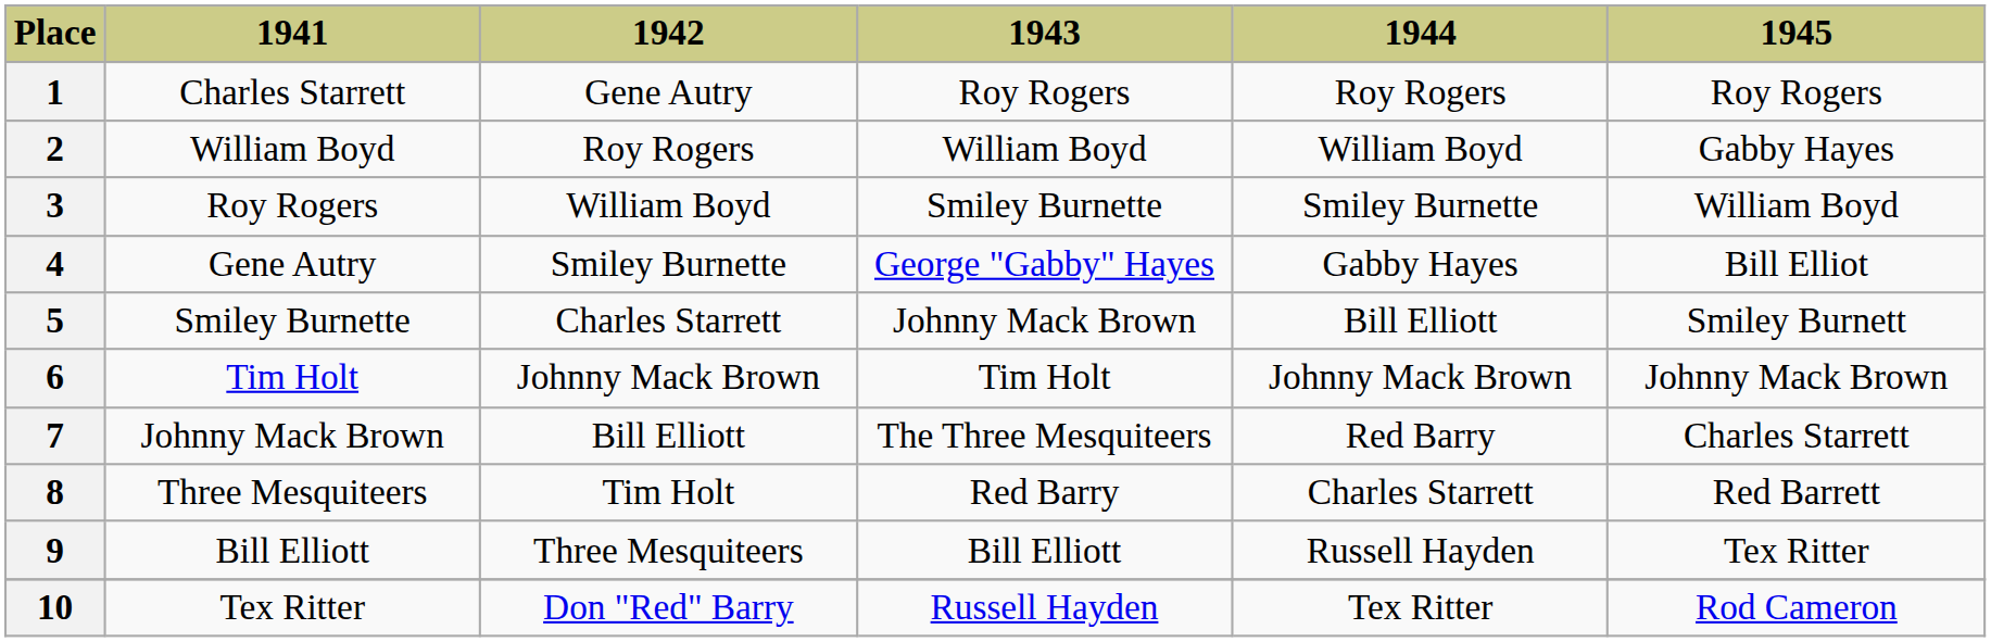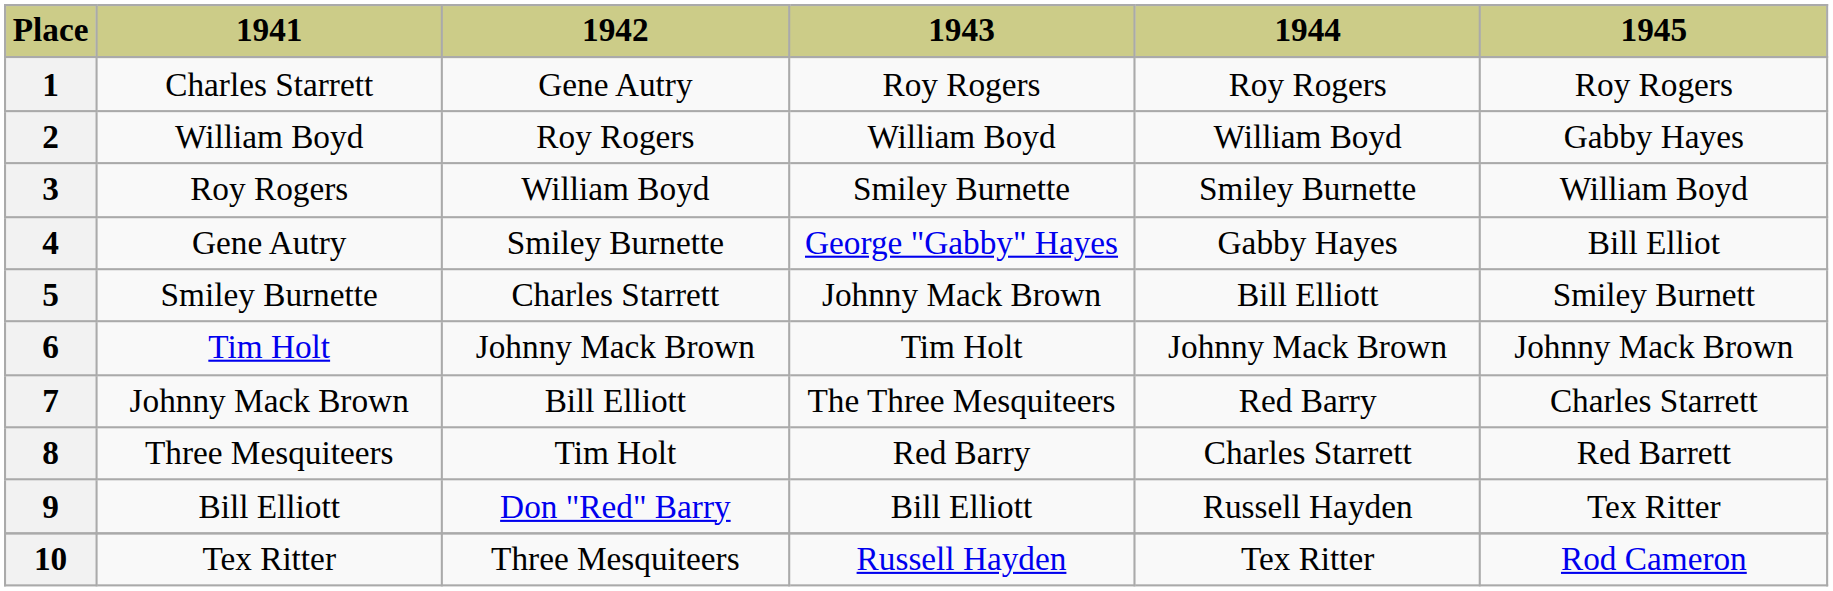 <table class="wikitable" style="text-align:center">
 <tr>
 <th scope="col" style="background:#CC8" width="5%">Place</th>
 <th scope="col" style="background:#CC8" width="19%">1941</th>
 <th scope="col" style="background:#CC8" width="19%">1942</th>
 <th scope="col" style="background:#CC8" width="19%">1943</th>
 <th scope="col" style="background:#CC8" width="19%">1944</th>
 <th scope="col" style="background:#CC8" width="19%">1945</th>
 </tr>
 <tr>
 <th>1</th>
 <td>Charles Starrett</td>
 <td>Gene Autry</td>
 <td>Roy Rogers</td>
 <td>Roy Rogers</td>
 <td>Roy Rogers</td>
 </tr>
 <tr>
 <th>2</th>
 <td>William Boyd</td>
 <td>Roy Rogers</td>
 <td>William Boyd</td>
 <td>William Boyd</td>
 <td>Gabby Hayes</td>
 </tr>
 <tr>
 <th>3</th>
 <td>Roy Rogers</td>
 <td>William Boyd</td>
 <td>Smiley Burnette</td>
 <td>Smiley Burnette</td>
 <td>William Boyd</td>
 </tr>
 <tr>
 <th>4</th>
 <td>Gene Autry</td>
 <td>Smiley Burnette</td>
 <td><a href='#'>George "Gabby" Hayes</a></td>
 <td>Gabby Hayes</td>
 <td>Bill Elliot</td>
 </tr>
 <tr>
 <th>5</th>
 <td>Smiley Burnette</td>
 <td>Charles Starrett</td>
 <td>Johnny Mack Brown</td>
 <td>Bill Elliott</td>
 <td>Smiley Burnett</td>
 </tr>
 <tr>
 <th>6</th>
 <td><a href='#'>Tim Holt</a></td>
 <td>Johnny Mack Brown</td>
 <td>Tim Holt</td>
 <td>Johnny Mack Brown</td>
 <td>Johnny Mack Brown</td>
 </tr>
 <tr>
 <th>7</th>
 <td>Johnny Mack Brown</td>
 <td>Bill Elliott</td>
 <td>The Three Mesquiteers</td>
 <td>Red Barry</td>
 <td>Charles Starrett</td>
 </tr>
 <tr>
 <th>8</th>
 <td>Three Mesquiteers</td>
 <td>Tim Holt</td>
 <td>Red Barry</td>
 <td>Charles Starrett</td>
 <td>Red Barrett</td>
 </tr>
 <tr>
 <th>9</th>
 <td>Bill Elliott</td>
-<td>Three Mesquiteers</td>
+<td><a href='#'>Don "Red" Barry</a></td>
 <td>Bill Elliott</td>
 <td>Russell Hayden</td>
 <td>Tex Ritter</td>
 </tr>
 <tr>
 </tr>
 <tr>
 <th>10</th>
 <td>Tex Ritter</td>
-<td><a href='#'>Don "Red" Barry</a></td>
+<td>Three Mesquiteers</td>
 <td><a href='#'>Russell Hayden</a></td>
 <td>Tex Ritter</td>
 <td><a href='#'>Rod Cameron</a></td>
 </tr>
 </table>
